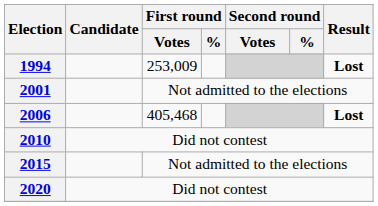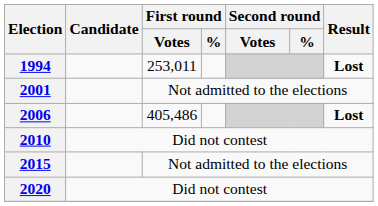 <table class=wikitable style=text-align:center>
 <tr>
 <th rowspan="2"><strong>Election</strong></th>
 <th rowspan="2">Candidate</th>
 <th colspan="2" scope="col">First round</th>
 <th colspan="2">Second round</th>
 <th rowspan="2">Result</th>
 </tr>
 <tr>
 <th><strong>Votes</strong></th>
 <th><strong>%</strong></th>
 <th><strong>Votes</strong></th>
 <th><strong>%</strong></th>
 </tr>
 <tr>
 <th><a href='#'>1994</a></th>
 <td></td>
-<td>253,009</td>
+<td>253,011</td>
 <td></td>
 <td bgcolor=lightgrey colspan=2></td>
 <td><strong>Lost</strong> </td>
 </tr>
 <tr>
 <th><a href='#'>2001</a></th>
 <td></td>
 <td colspan=5>Not admitted to the elections</td>
 </tr>
 <tr>
 <th><a href='#'>2006</a></th>
 <td></td>
-<td>405,468</td>
+<td>405,486</td>
 <td></td>
 <td bgcolor=lightgrey colspan=2></td>
 <td><strong>Lost</strong> </td>
 </tr>
 <tr>
 <th><a href='#'>2010</a></th>
 <td colspan=6>Did not contest</td>
 </tr>
 <tr>
 <th><a href='#'>2015</a></th>
 <td></td>
 <td colspan=5>Not admitted to the elections</td>
 </tr>
 <tr>
 <th><a href='#'>2020</a></th>
 <td colspan=6>Did not contest</td>
 </tr>
 <tr>
 </tr>
 </table>
